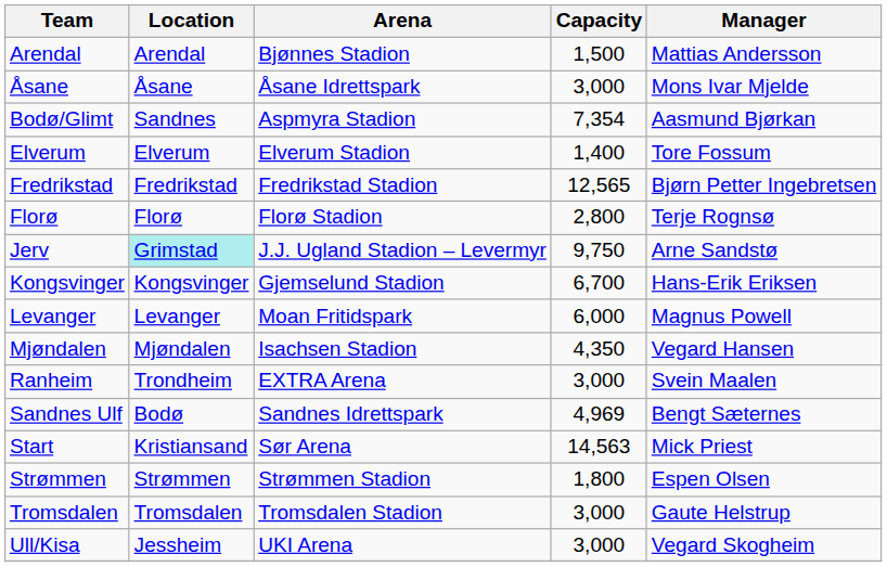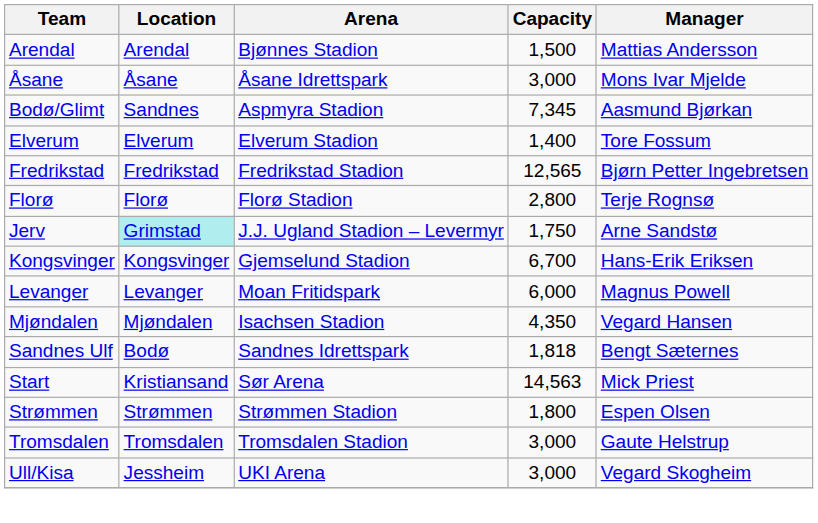 <table class="wikitable sortable" border="1">
 <tr>
 <th>Team</th>
 <th>Location</th>
 <th>Arena</th>
 <th>Capacity</th>
 <th>Manager</th>
 </tr>
 <tr>
 <td><a href='#'>Arendal</a></td>
 <td><a href='#'>Arendal</a></td>
 <td><a href='#'>Bjønnes Stadion</a></td>
 <td align="center">1,500</td>
 <td> <a href='#'>Mattias Andersson</a></td>
 </tr>
 <tr>
 <td><a href='#'>Åsane</a></td>
 <td><a href='#'>Åsane</a></td>
 <td><a href='#'>Åsane Idrettspark</a></td>
 <td align="center">3,000</td>
 <td> <a href='#'>Mons Ivar Mjelde</a></td>
 </tr>
 <tr>
 <td><a href='#'>Bodø/Glimt</a></td>
 <td><a href='#'>Sandnes</a></td>
 <td><a href='#'>Aspmyra Stadion</a></td>
-<td align="center">7,354</td>
+<td align="center">7,345</td>
 <td> <a href='#'>Aasmund Bjørkan</a></td>
 </tr>
 <tr>
 <td><a href='#'>Elverum</a></td>
 <td><a href='#'>Elverum</a></td>
 <td><a href='#'>Elverum Stadion</a></td>
 <td align="center">1,400</td>
 <td> <a href='#'>Tore Fossum</a></td>
 </tr>
 <tr>
 <td><a href='#'>Fredrikstad</a></td>
 <td><a href='#'>Fredrikstad</a></td>
 <td><a href='#'>Fredrikstad Stadion</a></td>
 <td align="center">12,565</td>
 <td> <a href='#'>Bjørn Petter Ingebretsen</a></td>
 </tr>
 <tr>
 <td><a href='#'>Florø</a></td>
 <td><a href='#'>Florø</a></td>
 <td><a href='#'>Florø Stadion</a></td>
 <td align="center">2,800</td>
 <td> <a href='#'>Terje Rognsø</a></td>
 </tr>
 <tr>
 <td><a href='#'>Jerv</a></td>
 <td style="background: paleturquoise;"><a href='#'>Grimstad</a></td>
 <td><a href='#'>J.J. Ugland Stadion – Levermyr</a></td>
-<td align="center">9,750</td>
+<td align="center">1,750</td>
 <td> <a href='#'>Arne Sandstø</a></td>
 </tr>
 <tr>
 <td><a href='#'>Kongsvinger</a></td>
 <td><a href='#'>Kongsvinger</a></td>
 <td><a href='#'>Gjemselund Stadion</a></td>
 <td align="center">6,700</td>
 <td> <a href='#'>Hans-Erik Eriksen</a></td>
 </tr>
 <tr>
 <td><a href='#'>Levanger</a></td>
 <td><a href='#'>Levanger</a></td>
 <td><a href='#'>Moan Fritidspark</a></td>
 <td align="center">6,000</td>
 <td> <a href='#'>Magnus Powell</a></td>
 </tr>
 <tr>
 <td><a href='#'>Mjøndalen</a></td>
 <td><a href='#'>Mjøndalen</a></td>
 <td><a href='#'>Isachsen Stadion</a></td>
 <td align="center">4,350</td>
 <td> <a href='#'>Vegard Hansen</a></td>
 </tr>
 <tr>
-<td><a href='#'>Ranheim</a></td>
-<td><a href='#'>Trondheim</a></td>
-<td><a href='#'>EXTRA Arena</a></td>
-<td align="center">3,000</td>
-<td> <a href='#'>Svein Maalen</a></td>
-</tr>
-<tr>
 <td><a href='#'>Sandnes Ulf</a></td>
 <td><a href='#'>Bodø</a></td>
 <td><a href='#'>Sandnes Idrettspark</a></td>
-<td align="center">4,969</td>
+<td align="center">1,818</td>
 <td> <a href='#'>Bengt Sæternes</a></td>
 </tr>
 <tr>
 <td><a href='#'>Start</a></td>
 <td><a href='#'>Kristiansand</a></td>
 <td><a href='#'>Sør Arena</a></td>
 <td align="center">14,563</td>
 <td> <a href='#'>Mick Priest</a></td>
 </tr>
 <tr>
 <td><a href='#'>Strømmen</a></td>
 <td><a href='#'>Strømmen</a></td>
 <td><a href='#'>Strømmen Stadion</a></td>
 <td align="center">1,800</td>
 <td> <a href='#'>Espen Olsen</a></td>
 </tr>
 <tr>
 <td><a href='#'>Tromsdalen</a></td>
 <td><a href='#'>Tromsdalen</a></td>
 <td><a href='#'>Tromsdalen Stadion</a></td>
 <td align="center">3,000</td>
 <td> <a href='#'>Gaute Helstrup</a></td>
 </tr>
 <tr>
 <td><a href='#'>Ull/Kisa</a></td>
 <td><a href='#'>Jessheim</a></td>
 <td><a href='#'>UKI Arena</a></td>
 <td align="center">3,000</td>
 <td> <a href='#'>Vegard Skogheim</a></td>
 </tr>
 <tr>
 </tr>
 </table>
